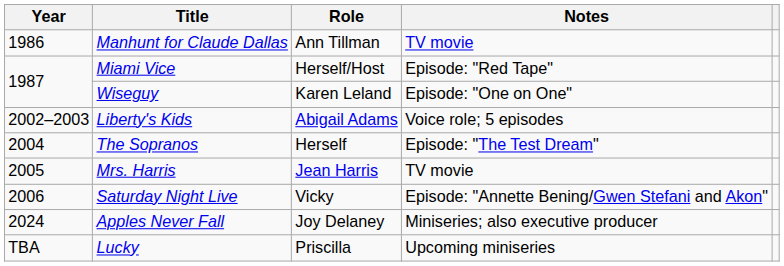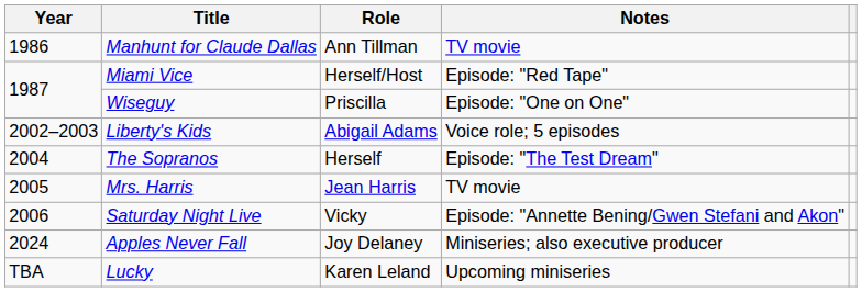 <table class="wikitable sortable">
 <tr>
 <th>Year</th>
 <th>Title</th>
 <th>Role</th>
 <th class="unsortable">Notes</th>
 <th class="unsortable"></th>
 </tr>
 <tr>
 <td>1986</td>
 <td><em><a href='#'>Manhunt for Claude Dallas</a></em></td>
 <td>Ann Tillman</td>
 <td><a href='#'>TV movie</a></td>
 <td></td>
 </tr>
 <tr>
 <td rowspan="2">1987</td>
 <td><em><a href='#'>Miami Vice</a></em></td>
 <td>Herself/Host</td>
 <td>Episode: "Red Tape"</td>
 <td></td>
 </tr>
 <tr>
 <td><em><a href='#'>Wiseguy</a></em></td>
-<td>Karen Leland</td>
+<td>Priscilla</td>
 <td>Episode: "One on One"</td>
 <td></td>
 </tr>
 <tr>
 <td>2002–2003</td>
 <td><em><a href='#'>Liberty's Kids</a></em></td>
 <td><a href='#'>Abigail Adams</a></td>
 <td>Voice role; 5 episodes</td>
 <td></td>
 </tr>
 <tr>
 <td>2004</td>
 <td><em><a href='#'>The Sopranos</a></em></td>
 <td>Herself</td>
 <td>Episode: "<a href='#'>The Test Dream</a>"</td>
 <td></td>
 </tr>
 <tr>
 <td>2005</td>
 <td><em><a href='#'>Mrs. Harris</a></em></td>
 <td><a href='#'>Jean Harris</a></td>
 <td>TV movie</td>
 <td></td>
 </tr>
 <tr>
 <td>2006</td>
 <td><em><a href='#'>Saturday Night Live</a></em></td>
 <td>Vicky</td>
 <td>Episode: "Annette Bening/<a href='#'>Gwen Stefani</a> and <a href='#'>Akon</a>"</td>
 <td></td>
 </tr>
 <tr>
 <td>2024</td>
 <td><em><a href='#'>Apples Never Fall</a></em></td>
 <td>Joy Delaney</td>
 <td>Miniseries; also executive producer</td>
 <td></td>
 </tr>
 <tr>
 <td>TBA</td>
 <td><em><a href='#'>Lucky</a></em></td>
-<td>Priscilla</td>
+<td>Karen Leland</td>
 <td>Upcoming miniseries</td>
 <td></td>
 </tr>
 </table>
